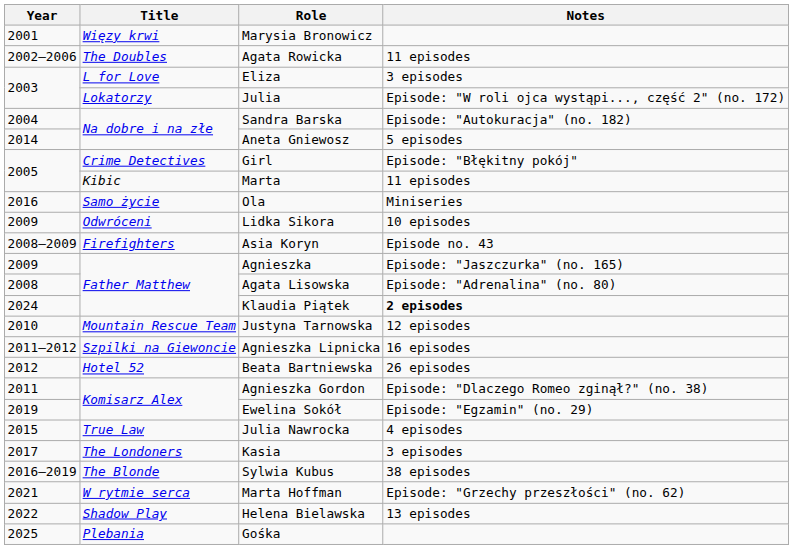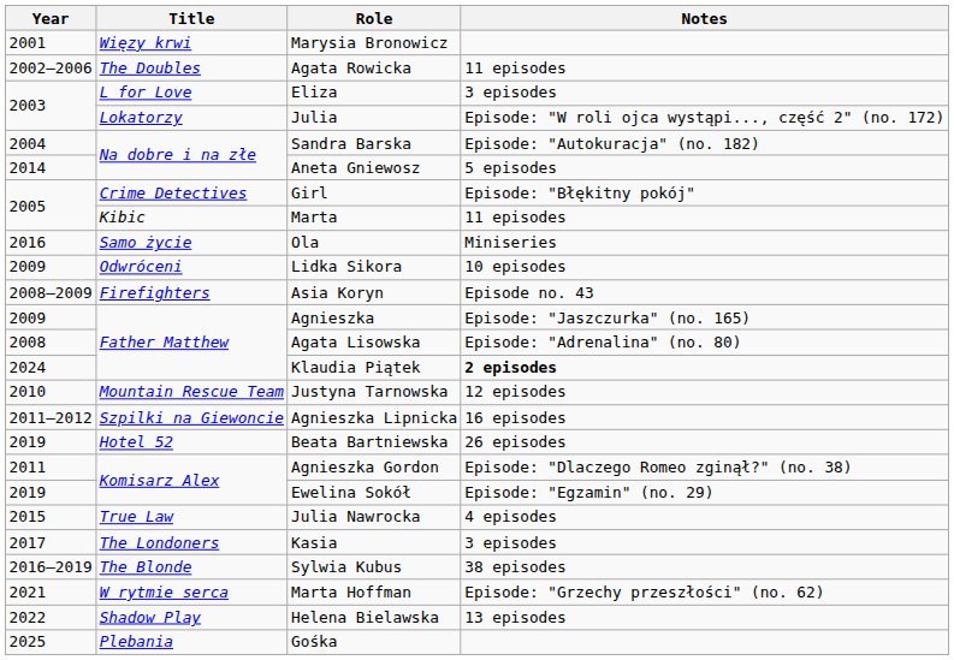 <table class="wikitable plainrowheaders sortable">
 <tr>
 <th scope="col">Year</th>
 <th scope="col">Title</th>
 <th scope="col">Role</th>
 <th scope="col" class="unsortable">Notes</th>
 </tr>
 <tr>
 <td>2001</td>
 <td><em><a href='#'>Więzy krwi</a></em></td>
 <td>Marysia Bronowicz</td>
 <td></td>
 </tr>
 <tr>
 <td>2002–2006</td>
 <td><em><a href='#'>The Doubles</a></em></td>
 <td>Agata Rowicka</td>
 <td>11 episodes</td>
 </tr>
 <tr>
 <td rowspan=2>2003</td>
 <td><em><a href='#'>L for Love</a></em></td>
 <td>Eliza</td>
 <td>3 episodes</td>
 </tr>
 <tr>
 <td><em><a href='#'>Lokatorzy</a></em></td>
 <td>Julia</td>
 <td>Episode: "W roli ojca wystąpi..., część 2" (no. 172)</td>
 </tr>
 <tr>
 <td>2004</td>
 <td rowspan=2><em><a href='#'>Na dobre i na złe</a></em></td>
 <td>Sandra Barska</td>
 <td>Episode: "Autokuracja" (no. 182)</td>
 </tr>
 <tr>
 <td>2014</td>
 <td>Aneta Gniewosz</td>
 <td>5 episodes</td>
 </tr>
 <tr>
 <td rowspan=2>2005</td>
 <td><em><a href='#'>Crime Detectives</a></em></td>
 <td>Girl</td>
 <td>Episode: "Błękitny pokój"</td>
 </tr>
 <tr>
 <td><em>Kibic</em></td>
 <td>Marta</td>
 <td>11 episodes</td>
 </tr>
 <tr>
 <td>2016</td>
 <td><em><a href='#'>Samo życie</a></em></td>
 <td>Ola</td>
 <td>Miniseries</td>
 </tr>
 <tr>
 <td>2009</td>
 <td><em><a href='#'>Odwróceni</a></em></td>
 <td>Lidka Sikora</td>
 <td>10 episodes</td>
 </tr>
 <tr>
 <td>2008–2009</td>
 <td><em><a href='#'>Firefighters</a></em></td>
 <td>Asia Koryn</td>
 <td>Episode no. 43</td>
 </tr>
 <tr>
 <td>2009</td>
 <td rowspan=3><em><a href='#'>Father Matthew</a></em></td>
 <td>Agnieszka</td>
 <td>Episode: "Jaszczurka" (no. 165)</td>
 </tr>
 <tr>
 <td>2008</td>
 <td>Agata Lisowska</td>
 <td>Episode: "Adrenalina" (no. 80)</td>
 </tr>
 <tr>
 <td>2024</td>
 <td>Klaudia Piątek</td>
 <td><strong>2 episodes</strong></td>
 </tr>
 <tr>
 <td>2010</td>
 <td><em><a href='#'>Mountain Rescue Team</a></em></td>
 <td>Justyna Tarnowska</td>
 <td>12 episodes</td>
 </tr>
 <tr>
 <td>2011–2012</td>
 <td><em><a href='#'>Szpilki na Giewoncie</a></em></td>
 <td>Agnieszka Lipnicka</td>
 <td>16 episodes</td>
 </tr>
 <tr>
-<td>2012</td>
+<td>2019</td>
 <td><em><a href='#'>Hotel 52</a></em></td>
 <td>Beata Bartniewska</td>
 <td>26 episodes</td>
 </tr>
 <tr>
 <td>2011</td>
 <td rowspan=2><em><a href='#'>Komisarz Alex</a></em></td>
 <td>Agnieszka Gordon</td>
 <td>Episode: "Dlaczego Romeo zginął?" (no. 38)</td>
 </tr>
 <tr>
 <td>2019</td>
 <td>Ewelina Sokół</td>
 <td>Episode: "Egzamin" (no. 29)</td>
 </tr>
 <tr>
 <td>2015</td>
 <td><em><a href='#'>True Law</a></em></td>
 <td>Julia Nawrocka</td>
 <td>4 episodes</td>
 </tr>
 <tr>
 <td>2017</td>
 <td><em><a href='#'>The Londoners</a></em></td>
 <td>Kasia</td>
 <td>3 episodes</td>
 </tr>
 <tr>
 <td>2016–2019</td>
 <td><em><a href='#'>The Blonde</a></em></td>
 <td>Sylwia Kubus</td>
 <td>38 episodes</td>
 </tr>
 <tr>
 <td>2021</td>
 <td><em><a href='#'>W rytmie serca</a></em></td>
 <td>Marta Hoffman</td>
 <td>Episode: "Grzechy przeszłości" (no. 62)</td>
 </tr>
 <tr>
 <td>2022</td>
 <td><em><a href='#'>Shadow Play</a></em></td>
 <td>Helena Bielawska</td>
 <td>13 episodes</td>
 </tr>
 <tr>
 <td>2025</td>
 <td><em><a href='#'>Plebania</a></em></td>
 <td>Gośka</td>
 <td></td>
 </tr>
 </table>
